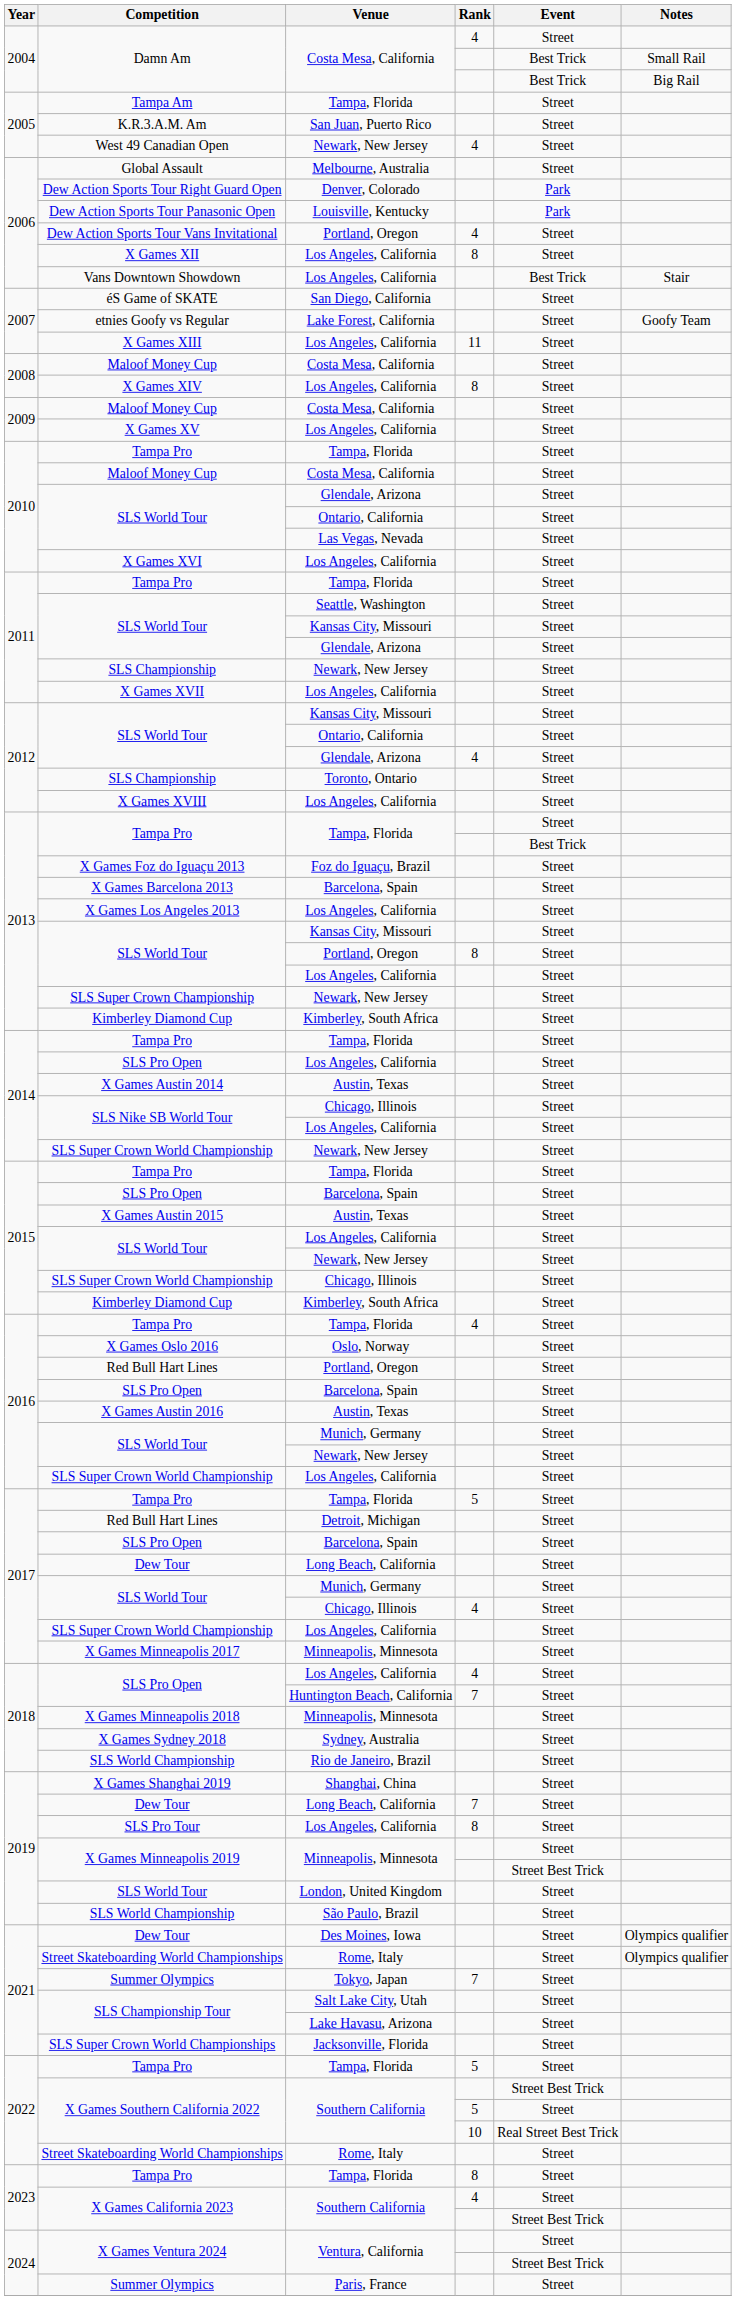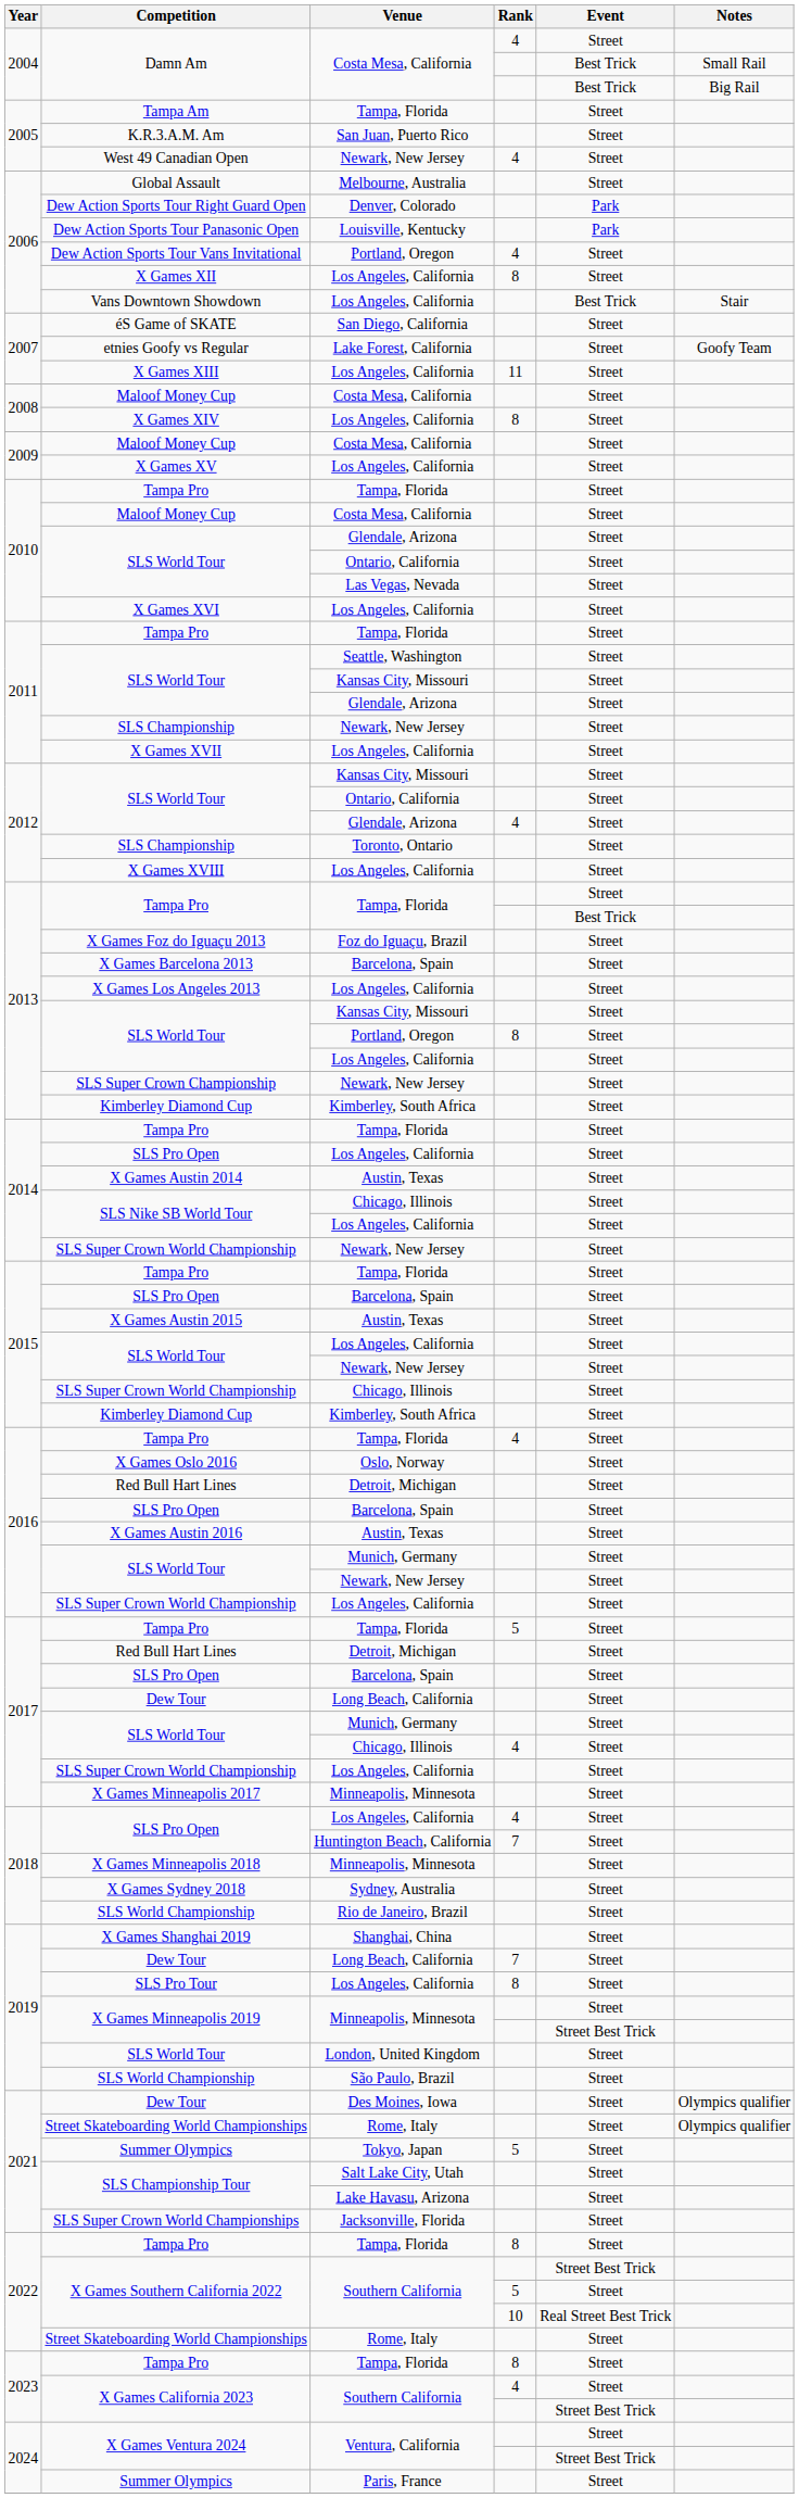 <table class="wikitable sortable" style="text-align:center">
 <tr>
 <th>Year</th>
 <th>Competition</th>
 <th>Venue</th>
 <th>Rank</th>
 <th>Event</th>
 <th>Notes</th>
 </tr>
 <tr>
 <td rowspan="3">2004</td>
 <td rowspan="3">Damn Am</td>
 <td rowspan="3"><a href='#'>Costa Mesa</a>, California</td>
 <td>4</td>
 <td>Street</td>
 <td></td>
 </tr>
 <tr>
 <td></td>
 <td>Best Trick</td>
 <td>Small Rail</td>
 </tr>
 <tr>
 <td></td>
 <td>Best Trick</td>
 <td>Big Rail</td>
 </tr>
 <tr>
 <td rowspan="3">2005</td>
 <td><a href='#'>Tampa Am</a></td>
 <td><a href='#'>Tampa</a>, Florida</td>
 <td></td>
 <td>Street</td>
 <td></td>
 </tr>
 <tr>
 <td>K.R.3.A.M. Am</td>
 <td><a href='#'>San Juan</a>, Puerto Rico</td>
 <td></td>
 <td>Street</td>
 <td></td>
 </tr>
 <tr>
 <td>West 49 Canadian Open</td>
 <td><a href='#'>Newark</a>, New Jersey</td>
 <td>4</td>
 <td>Street</td>
 <td></td>
 </tr>
 <tr>
 <td rowspan="6">2006</td>
 <td>Global Assault</td>
 <td><a href='#'>Melbourne</a>, Australia</td>
 <td></td>
 <td>Street</td>
 <td></td>
 </tr>
 <tr>
 <td><a href='#'>Dew Action Sports Tour Right Guard Open</a></td>
 <td><a href='#'>Denver</a>, Colorado</td>
 <td></td>
 <td><a href='#'>Park</a></td>
 <td></td>
 </tr>
 <tr>
 <td><a href='#'>Dew Action Sports Tour Panasonic Open</a></td>
 <td><a href='#'>Louisville</a>, Kentucky</td>
 <td></td>
 <td><a href='#'>Park</a></td>
 <td></td>
 </tr>
 <tr>
 <td><a href='#'>Dew Action Sports Tour Vans Invitational</a></td>
 <td><a href='#'>Portland</a>, Oregon</td>
 <td>4</td>
 <td>Street</td>
 <td></td>
 </tr>
 <tr>
 <td><a href='#'>X Games XII</a></td>
 <td><a href='#'>Los Angeles</a>, California</td>
 <td>8</td>
 <td>Street</td>
 <td></td>
 </tr>
 <tr>
 <td>Vans Downtown Showdown</td>
 <td><a href='#'>Los Angeles</a>, California</td>
 <td></td>
 <td>Best Trick</td>
 <td>Stair</td>
 </tr>
 <tr>
 <td rowspan="3">2007</td>
 <td>éS Game of SKATE</td>
 <td><a href='#'>San Diego</a>, California</td>
 <td></td>
 <td>Street</td>
 <td></td>
 </tr>
 <tr>
 <td>etnies Goofy vs Regular</td>
 <td><a href='#'>Lake Forest</a>, California</td>
 <td></td>
 <td>Street</td>
 <td>Goofy Team</td>
 </tr>
 <tr>
 <td><a href='#'>X Games XIII</a></td>
 <td><a href='#'>Los Angeles</a>, California</td>
 <td>11</td>
 <td>Street</td>
 <td></td>
 </tr>
 <tr>
 <td rowspan="2">2008</td>
 <td><a href='#'>Maloof Money Cup</a></td>
 <td><a href='#'>Costa Mesa</a>, California</td>
 <td></td>
 <td>Street</td>
 <td></td>
 </tr>
 <tr>
 <td><a href='#'>X Games XIV</a></td>
 <td><a href='#'>Los Angeles</a>, California</td>
 <td>8</td>
 <td>Street</td>
 <td></td>
 </tr>
 <tr>
 <td rowspan="2">2009</td>
 <td><a href='#'>Maloof Money Cup</a></td>
 <td><a href='#'>Costa Mesa</a>, California</td>
 <td></td>
 <td>Street</td>
 <td></td>
 </tr>
 <tr>
 <td><a href='#'>X Games XV</a></td>
 <td><a href='#'>Los Angeles</a>, California</td>
 <td></td>
 <td>Street</td>
 <td></td>
 </tr>
 <tr>
 <td rowspan="6">2010</td>
 <td><a href='#'>Tampa Pro</a></td>
 <td><a href='#'>Tampa</a>, Florida</td>
 <td></td>
 <td>Street</td>
 <td></td>
 </tr>
 <tr>
 <td><a href='#'>Maloof Money Cup</a></td>
 <td><a href='#'>Costa Mesa</a>, California</td>
 <td></td>
 <td>Street</td>
 <td></td>
 </tr>
 <tr>
 <td rowspan="3"><a href='#'>SLS World Tour</a></td>
 <td><a href='#'>Glendale</a>, Arizona</td>
 <td></td>
 <td>Street</td>
 <td></td>
 </tr>
 <tr>
 <td><a href='#'>Ontario</a>, California</td>
 <td></td>
 <td>Street</td>
 <td></td>
 </tr>
 <tr>
 <td><a href='#'>Las Vegas</a>, Nevada</td>
 <td></td>
 <td>Street</td>
 <td></td>
 </tr>
 <tr>
 <td><a href='#'>X Games XVI</a></td>
 <td><a href='#'>Los Angeles</a>, California</td>
 <td></td>
 <td>Street</td>
 <td></td>
 </tr>
 <tr>
 <td rowspan="6">2011</td>
 <td><a href='#'>Tampa Pro</a></td>
 <td><a href='#'>Tampa</a>, Florida</td>
 <td></td>
 <td>Street</td>
 <td></td>
 </tr>
 <tr>
 <td rowspan="3"><a href='#'>SLS World Tour</a></td>
 <td><a href='#'>Seattle</a>, Washington</td>
 <td></td>
 <td>Street</td>
 <td></td>
 </tr>
 <tr>
 <td><a href='#'>Kansas City</a>, Missouri</td>
 <td></td>
 <td>Street</td>
 <td></td>
 </tr>
 <tr>
 <td><a href='#'>Glendale</a>, Arizona</td>
 <td></td>
 <td>Street</td>
 <td></td>
 </tr>
 <tr>
 <td><a href='#'>SLS Championship</a></td>
 <td><a href='#'>Newark</a>, New Jersey</td>
 <td></td>
 <td>Street</td>
 <td></td>
 </tr>
 <tr>
 <td><a href='#'>X Games XVII</a></td>
 <td><a href='#'>Los Angeles</a>, California</td>
 <td></td>
 <td>Street</td>
 <td></td>
 </tr>
 <tr>
 <td rowspan="5">2012</td>
 <td rowspan="3"><a href='#'>SLS World Tour</a></td>
 <td><a href='#'>Kansas City</a>, Missouri</td>
 <td></td>
 <td>Street</td>
 <td></td>
 </tr>
 <tr>
 <td><a href='#'>Ontario</a>, California</td>
 <td></td>
 <td>Street</td>
 <td></td>
 </tr>
 <tr>
 <td><a href='#'>Glendale</a>, Arizona</td>
 <td>4</td>
 <td>Street</td>
 <td></td>
 </tr>
 <tr>
 <td><a href='#'>SLS Championship</a></td>
 <td><a href='#'>Toronto</a>, Ontario</td>
 <td></td>
 <td>Street</td>
 <td></td>
 </tr>
 <tr>
 <td><a href='#'>X Games XVIII</a></td>
 <td><a href='#'>Los Angeles</a>, California</td>
 <td></td>
 <td>Street</td>
 <td></td>
 </tr>
 <tr>
 <td rowspan="10">2013</td>
 <td rowspan="2"><a href='#'>Tampa Pro</a></td>
 <td rowspan="2"><a href='#'>Tampa</a>, Florida</td>
 <td></td>
 <td>Street</td>
 <td></td>
 </tr>
 <tr>
 <td></td>
 <td>Best Trick</td>
 <td></td>
 </tr>
 <tr>
 <td><a href='#'>X Games Foz do Iguaçu 2013</a></td>
 <td><a href='#'>Foz do Iguaçu</a>, Brazil</td>
 <td></td>
 <td>Street</td>
 <td></td>
 </tr>
 <tr>
 <td><a href='#'>X Games Barcelona 2013</a></td>
 <td><a href='#'>Barcelona</a>, Spain</td>
 <td></td>
 <td>Street</td>
 <td></td>
 </tr>
 <tr>
 <td><a href='#'>X Games Los Angeles 2013</a></td>
 <td><a href='#'>Los Angeles</a>, California</td>
 <td></td>
 <td>Street</td>
 <td></td>
 </tr>
 <tr>
 <td rowspan="3"><a href='#'>SLS World Tour</a></td>
 <td><a href='#'>Kansas City</a>, Missouri</td>
 <td></td>
 <td>Street</td>
 <td></td>
 </tr>
 <tr>
 <td><a href='#'>Portland</a>, Oregon</td>
 <td>8</td>
 <td>Street</td>
 <td></td>
 </tr>
 <tr>
 <td><a href='#'>Los Angeles</a>, California</td>
 <td></td>
 <td>Street</td>
 <td></td>
 </tr>
 <tr>
 <td><a href='#'>SLS Super Crown Championship</a></td>
 <td><a href='#'>Newark</a>, New Jersey</td>
 <td></td>
 <td>Street</td>
 <td></td>
 </tr>
 <tr>
 <td><a href='#'>Kimberley Diamond Cup</a></td>
 <td><a href='#'>Kimberley</a>, South Africa</td>
 <td></td>
 <td>Street</td>
 <td></td>
 </tr>
 <tr>
 <td rowspan="6">2014</td>
 <td><a href='#'>Tampa Pro</a></td>
 <td><a href='#'>Tampa</a>, Florida</td>
 <td></td>
 <td>Street</td>
 <td></td>
 </tr>
 <tr>
 <td><a href='#'>SLS Pro Open</a></td>
 <td><a href='#'>Los Angeles</a>, California</td>
 <td></td>
 <td>Street</td>
 <td></td>
 </tr>
 <tr>
 <td><a href='#'>X Games Austin 2014</a></td>
 <td><a href='#'>Austin</a>, Texas</td>
 <td></td>
 <td>Street</td>
 <td></td>
 </tr>
 <tr>
 <td rowspan="2"><a href='#'>SLS Nike SB World Tour</a></td>
 <td><a href='#'>Chicago</a>, Illinois</td>
 <td></td>
 <td>Street</td>
 <td></td>
 </tr>
 <tr>
 <td><a href='#'>Los Angeles</a>, California</td>
 <td></td>
 <td>Street</td>
 <td></td>
 </tr>
 <tr>
 <td><a href='#'>SLS Super Crown World Championship</a></td>
 <td><a href='#'>Newark</a>, New Jersey</td>
 <td></td>
 <td>Street</td>
 <td></td>
 </tr>
 <tr>
 <td rowspan="7">2015</td>
 <td><a href='#'>Tampa Pro</a></td>
 <td><a href='#'>Tampa</a>, Florida</td>
 <td></td>
 <td>Street</td>
 <td></td>
 </tr>
 <tr>
 <td><a href='#'>SLS Pro Open</a></td>
 <td><a href='#'>Barcelona</a>, Spain</td>
 <td></td>
 <td>Street</td>
 <td></td>
 </tr>
 <tr>
 <td><a href='#'>X Games Austin 2015</a></td>
 <td><a href='#'>Austin</a>, Texas</td>
 <td></td>
 <td>Street</td>
 <td></td>
 </tr>
 <tr>
 <td rowspan="2"><a href='#'>SLS World Tour</a></td>
 <td><a href='#'>Los Angeles</a>, California</td>
 <td></td>
 <td>Street</td>
 <td></td>
 </tr>
 <tr>
 <td><a href='#'>Newark</a>, New Jersey</td>
 <td></td>
 <td>Street</td>
 <td></td>
 </tr>
 <tr>
 <td><a href='#'>SLS Super Crown World Championship</a></td>
 <td><a href='#'>Chicago</a>, Illinois</td>
 <td></td>
 <td>Street</td>
 <td></td>
 </tr>
 <tr>
 <td><a href='#'>Kimberley Diamond Cup</a></td>
 <td><a href='#'>Kimberley</a>, South Africa</td>
 <td></td>
 <td>Street</td>
 <td></td>
 </tr>
 <tr>
 <td rowspan="8">2016</td>
 <td><a href='#'>Tampa Pro</a></td>
 <td><a href='#'>Tampa</a>, Florida</td>
 <td>4</td>
 <td>Street</td>
 <td></td>
 </tr>
 <tr>
 <td><a href='#'>X Games Oslo 2016</a></td>
 <td><a href='#'>Oslo</a>, Norway</td>
 <td></td>
 <td>Street</td>
 <td></td>
 </tr>
 <tr>
 <td>Red Bull Hart Lines</td>
-<td><a href='#'>Portland</a>, Oregon</td>
+<td><a href='#'>Detroit</a>, Michigan</td>
 <td></td>
 <td>Street</td>
 <td></td>
 </tr>
 <tr>
 <td><a href='#'>SLS Pro Open</a></td>
 <td><a href='#'>Barcelona</a>, Spain</td>
 <td></td>
 <td>Street</td>
 <td></td>
 </tr>
 <tr>
 <td><a href='#'>X Games Austin 2016</a></td>
 <td><a href='#'>Austin</a>, Texas</td>
 <td></td>
 <td>Street</td>
 <td></td>
 </tr>
 <tr>
 <td rowspan="2"><a href='#'>SLS World Tour</a></td>
 <td><a href='#'>Munich</a>, Germany</td>
 <td></td>
 <td>Street</td>
 <td></td>
 </tr>
 <tr>
 <td><a href='#'>Newark</a>, New Jersey</td>
 <td></td>
 <td>Street</td>
 <td></td>
 </tr>
 <tr>
 <td><a href='#'>SLS Super Crown World Championship</a></td>
 <td><a href='#'>Los Angeles</a>, California</td>
 <td></td>
 <td>Street</td>
 <td></td>
 </tr>
 <tr>
 <td rowspan="8">2017</td>
 <td><a href='#'>Tampa Pro</a></td>
 <td><a href='#'>Tampa</a>, Florida</td>
 <td>5</td>
 <td>Street</td>
 <td></td>
 </tr>
 <tr>
 <td>Red Bull Hart Lines</td>
 <td><a href='#'>Detroit</a>, Michigan</td>
 <td></td>
 <td>Street</td>
 <td></td>
 </tr>
 <tr>
 <td><a href='#'>SLS Pro Open</a></td>
 <td><a href='#'>Barcelona</a>, Spain</td>
 <td></td>
 <td>Street</td>
 <td></td>
 </tr>
 <tr>
 <td><a href='#'>Dew Tour</a></td>
 <td><a href='#'>Long Beach</a>, California</td>
 <td></td>
 <td>Street</td>
 <td></td>
 </tr>
 <tr>
 <td rowspan="2"><a href='#'>SLS World Tour</a></td>
 <td><a href='#'>Munich</a>, Germany</td>
 <td></td>
 <td>Street</td>
 <td></td>
 </tr>
 <tr>
 <td><a href='#'>Chicago</a>, Illinois</td>
 <td>4</td>
 <td>Street</td>
 <td></td>
 </tr>
 <tr>
 <td><a href='#'>SLS Super Crown World Championship</a></td>
 <td><a href='#'>Los Angeles</a>, California</td>
 <td></td>
 <td>Street</td>
 <td></td>
 </tr>
 <tr>
 <td><a href='#'>X Games Minneapolis 2017</a></td>
 <td><a href='#'>Minneapolis</a>, Minnesota</td>
 <td></td>
 <td>Street</td>
 <td></td>
 </tr>
 <tr>
 <td rowspan="5">2018</td>
 <td rowspan="2"><a href='#'>SLS Pro Open</a></td>
 <td><a href='#'>Los Angeles</a>, California</td>
 <td>4</td>
 <td>Street</td>
 <td></td>
 </tr>
 <tr>
 <td><a href='#'>Huntington Beach</a>, California</td>
 <td>7</td>
 <td>Street</td>
 <td></td>
 </tr>
 <tr>
 <td><a href='#'>X Games Minneapolis 2018</a></td>
 <td><a href='#'>Minneapolis</a>, Minnesota</td>
 <td></td>
 <td>Street</td>
 <td></td>
 </tr>
 <tr>
 <td><a href='#'>X Games Sydney 2018</a></td>
 <td><a href='#'>Sydney</a>, Australia</td>
 <td></td>
 <td>Street</td>
 <td></td>
 </tr>
 <tr>
 <td><a href='#'>SLS World Championship</a></td>
 <td><a href='#'>Rio de Janeiro</a>, Brazil</td>
 <td></td>
 <td>Street</td>
 <td></td>
 </tr>
 <tr>
 <td rowspan="7">2019</td>
 <td><a href='#'>X Games Shanghai 2019</a></td>
 <td><a href='#'>Shanghai</a>, China</td>
 <td></td>
 <td>Street</td>
 <td></td>
 </tr>
 <tr>
 <td><a href='#'>Dew Tour</a></td>
 <td><a href='#'>Long Beach</a>, California</td>
 <td>7</td>
 <td>Street</td>
 <td></td>
 </tr>
 <tr>
 <td><a href='#'>SLS Pro Tour</a></td>
 <td><a href='#'>Los Angeles</a>, California</td>
 <td>8</td>
 <td>Street</td>
 <td></td>
 </tr>
 <tr>
 <td rowspan="2"><a href='#'>X Games Minneapolis 2019</a></td>
 <td rowspan="2"><a href='#'>Minneapolis</a>, Minnesota</td>
 <td></td>
 <td>Street</td>
 <td></td>
 </tr>
 <tr>
 <td></td>
 <td>Street Best Trick</td>
 <td></td>
 </tr>
 <tr>
 <td><a href='#'>SLS World Tour</a></td>
 <td><a href='#'>London</a>, United Kingdom</td>
 <td></td>
 <td>Street</td>
 <td></td>
 </tr>
 <tr>
 <td><a href='#'>SLS World Championship</a></td>
 <td><a href='#'>São Paulo</a>, Brazil</td>
 <td></td>
 <td>Street</td>
 <td></td>
 </tr>
 <tr>
 <td rowspan="6">2021</td>
 <td><a href='#'>Dew Tour</a></td>
 <td><a href='#'>Des Moines</a>, Iowa</td>
 <td></td>
 <td>Street</td>
 <td>Olympics qualifier</td>
 </tr>
 <tr>
 <td><a href='#'>Street Skateboarding World Championships</a></td>
 <td><a href='#'>Rome</a>, Italy</td>
 <td></td>
 <td>Street</td>
 <td>Olympics qualifier</td>
 </tr>
 <tr>
 <td><a href='#'>Summer Olympics</a></td>
 <td><a href='#'>Tokyo</a>, Japan</td>
-<td>7</td>
+<td>5</td>
 <td>Street</td>
 <td></td>
 </tr>
 <tr>
 <td rowspan="2"><a href='#'>SLS Championship Tour</a></td>
 <td><a href='#'>Salt Lake City</a>, Utah</td>
 <td></td>
 <td>Street</td>
 <td></td>
 </tr>
 <tr>
 <td><a href='#'>Lake Havasu</a>, Arizona</td>
 <td></td>
 <td>Street</td>
 <td></td>
 </tr>
 <tr>
 <td><a href='#'>SLS Super Crown World Championships</a></td>
 <td><a href='#'>Jacksonville</a>, Florida</td>
 <td></td>
 <td>Street</td>
 <td></td>
 </tr>
 <tr>
 <td rowspan="5">2022</td>
 <td><a href='#'>Tampa Pro</a></td>
 <td><a href='#'>Tampa</a>, Florida</td>
-<td>5</td>
+<td>8</td>
 <td>Street</td>
 <td></td>
 </tr>
 <tr>
 <td rowspan="3"><a href='#'>X Games Southern California 2022</a></td>
 <td rowspan="3"><a href='#'>Southern California</a></td>
 <td></td>
 <td>Street Best Trick</td>
 <td></td>
 </tr>
 <tr>
 <td>5</td>
 <td>Street</td>
 <td></td>
 </tr>
 <tr>
 <td>10</td>
 <td>Real Street Best Trick</td>
 <td></td>
 </tr>
 <tr>
 <td><a href='#'>Street Skateboarding World Championships</a></td>
 <td><a href='#'>Rome</a>, Italy</td>
 <td></td>
 <td>Street</td>
 <td></td>
 </tr>
 <tr>
 <td rowspan="3">2023</td>
 <td><a href='#'>Tampa Pro</a></td>
 <td><a href='#'>Tampa</a>, Florida</td>
 <td>8</td>
 <td>Street</td>
 <td></td>
 </tr>
 <tr>
 <td rowspan="2"><a href='#'>X Games California 2023</a></td>
 <td rowspan="2"><a href='#'>Southern California</a></td>
 <td>4</td>
 <td>Street</td>
 <td></td>
 </tr>
 <tr>
 <td></td>
 <td>Street Best Trick</td>
 <td></td>
 </tr>
 <tr>
 <td rowspan="3">2024</td>
 <td rowspan="2"><a href='#'>X Games Ventura 2024</a></td>
 <td rowspan="2"><a href='#'>Ventura</a>, California</td>
 <td></td>
 <td>Street</td>
 <td></td>
 </tr>
 <tr>
 <td></td>
 <td>Street Best Trick</td>
 <td></td>
 </tr>
 <tr>
 <td><a href='#'>Summer Olympics</a></td>
 <td><a href='#'>Paris</a>, France</td>
 <td></td>
 <td>Street</td>
 <td></td>
 </tr>
 <tr>
 </tr>
 </table>
